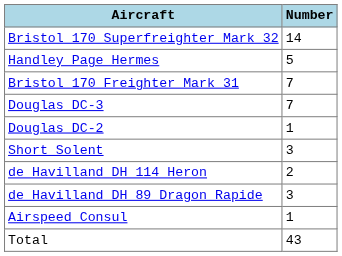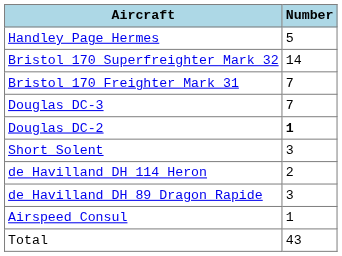 <table class="toccolours" border="1" cellpadding="3" style="border-collapse:collapse">
 <tr bgcolor=lightblue>
 <th>Aircraft</th>
 <th>Number</th>
 </tr>
 <tr>
+<td><a href='#'>Handley Page Hermes</a></td>
+<td>5</td>
+</tr>
+<tr>
 <td><a href='#'>Bristol 170 Superfreighter Mark 32</a></td>
 <td>14</td>
-</tr>
-<tr>
-<td><a href='#'>Handley Page Hermes</a></td>
-<td>5</td>
 </tr>
 <tr>
 <td><a href='#'>Bristol 170 Freighter Mark 31</a></td>
 <td>7</td>
 </tr>
 <tr>
 <td><a href='#'>Douglas DC-3</a></td>
 <td>7</td>
 </tr>
 <tr>
 <td><a href='#'>Douglas DC-2</a></td>
-<td>1</td>
+<td><strong>1</strong></td>
 </tr>
 <tr>
 <td><a href='#'>Short Solent</a></td>
 <td>3</td>
 </tr>
 <tr>
 <td><a href='#'>de Havilland DH 114 Heron</a></td>
 <td>2</td>
 </tr>
 <tr>
 <td><a href='#'>de Havilland DH 89 Dragon Rapide</a></td>
 <td>3</td>
 </tr>
 <tr>
 <td><a href='#'>Airspeed Consul</a></td>
 <td>1</td>
 </tr>
 <tr>
 <td>Total</td>
 <td>43</td>
 </tr>
 </table>
